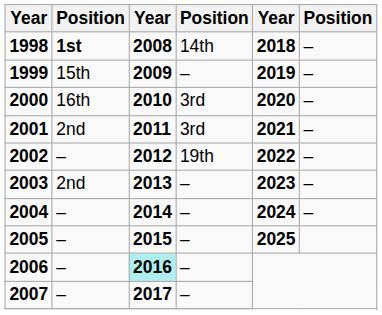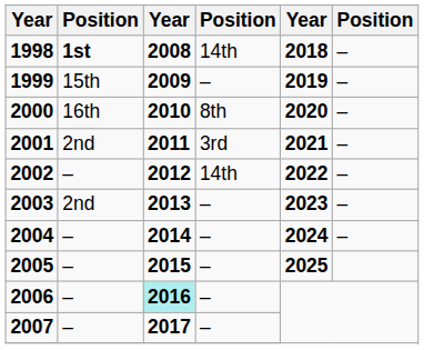 <table class="wikitable" style="margin:1em auto;">
 <tr>
 <th>Year</th>
 <th>Position</th>
 <th>Year</th>
 <th>Position</th>
 <th>Year</th>
 <th>Position</th>
 </tr>
 <tr>
 <td><strong>1998</strong></td>
 <td><strong>1st</strong></td>
 <td><strong>2008</strong></td>
 <td>14th</td>
 <td><strong>2018</strong></td>
 <td>–</td>
 </tr>
 <tr>
 <td><strong>1999</strong></td>
 <td>15th</td>
 <td><strong>2009</strong></td>
 <td>–</td>
 <td><strong>2019</strong></td>
 <td>–</td>
 </tr>
 <tr>
 <td><strong>2000</strong></td>
 <td>16th</td>
 <td><strong>2010</strong></td>
-<td>3rd</td>
+<td>8th</td>
 <td><strong>2020</strong></td>
 <td>–</td>
 </tr>
 <tr>
 <td><strong>2001</strong></td>
 <td>2nd</td>
 <td><strong>2011</strong></td>
 <td>3rd</td>
 <td><strong>2021</strong></td>
 <td>–</td>
 </tr>
 <tr>
 <td><strong>2002</strong></td>
 <td>–</td>
 <td><strong>2012</strong></td>
-<td>19th</td>
+<td>14th</td>
 <td><strong>2022</strong></td>
 <td>–</td>
 </tr>
 <tr>
 <td><strong>2003</strong></td>
 <td>2nd</td>
 <td><strong>2013</strong></td>
 <td>–</td>
 <td><strong>2023</strong></td>
 <td>–</td>
 </tr>
 <tr>
 <td><strong>2004</strong></td>
 <td>–</td>
 <td><strong>2014</strong></td>
 <td>–</td>
 <td><strong>2024</strong></td>
 <td>–</td>
 </tr>
 <tr>
 <td><strong>2005</strong></td>
 <td>–</td>
 <td><strong>2015</strong></td>
 <td>–</td>
 <td><strong>2025</strong></td>
 <td></td>
 </tr>
 <tr>
 <td><strong>2006</strong></td>
 <td>–</td>
 <td style="background: paleturquoise;"><strong>2016</strong></td>
 <td>–</td>
 </tr>
 <tr>
 <td><strong>2007</strong></td>
 <td>–</td>
 <td><strong>2017</strong></td>
 <td>–</td>
 </tr>
 <tr>
 </tr>
 </table>
